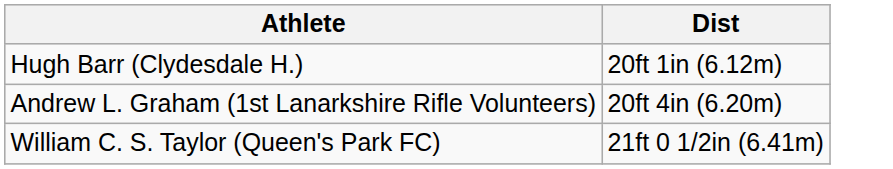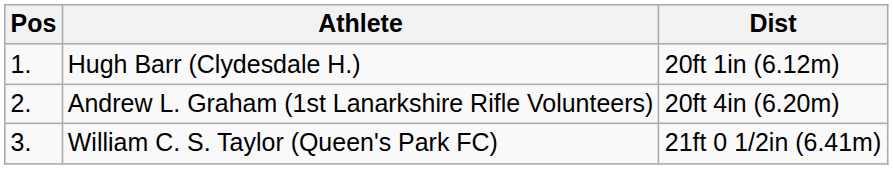 <table class="wikitable">
 <tr>
+<th>Pos</th>
 <th>Athlete</th>
 <th>Dist</th>
 </tr>
 <tr>
+<td>1.</td>
 <td>Hugh Barr (Clydesdale H.)</td>
 <td>20ft 1in (6.12m)</td>
 </tr>
 <tr>
+<td>2.</td>
 <td>Andrew L. Graham (1st Lanarkshire Rifle Volunteers)</td>
 <td>20ft 4in (6.20m)</td>
 </tr>
 <tr>
+<td>3.</td>
 <td>William C. S. Taylor (Queen's Park FC)</td>
 <td>21ft 0 1/2in (6.41m)</td>
 </tr>
 </table>
